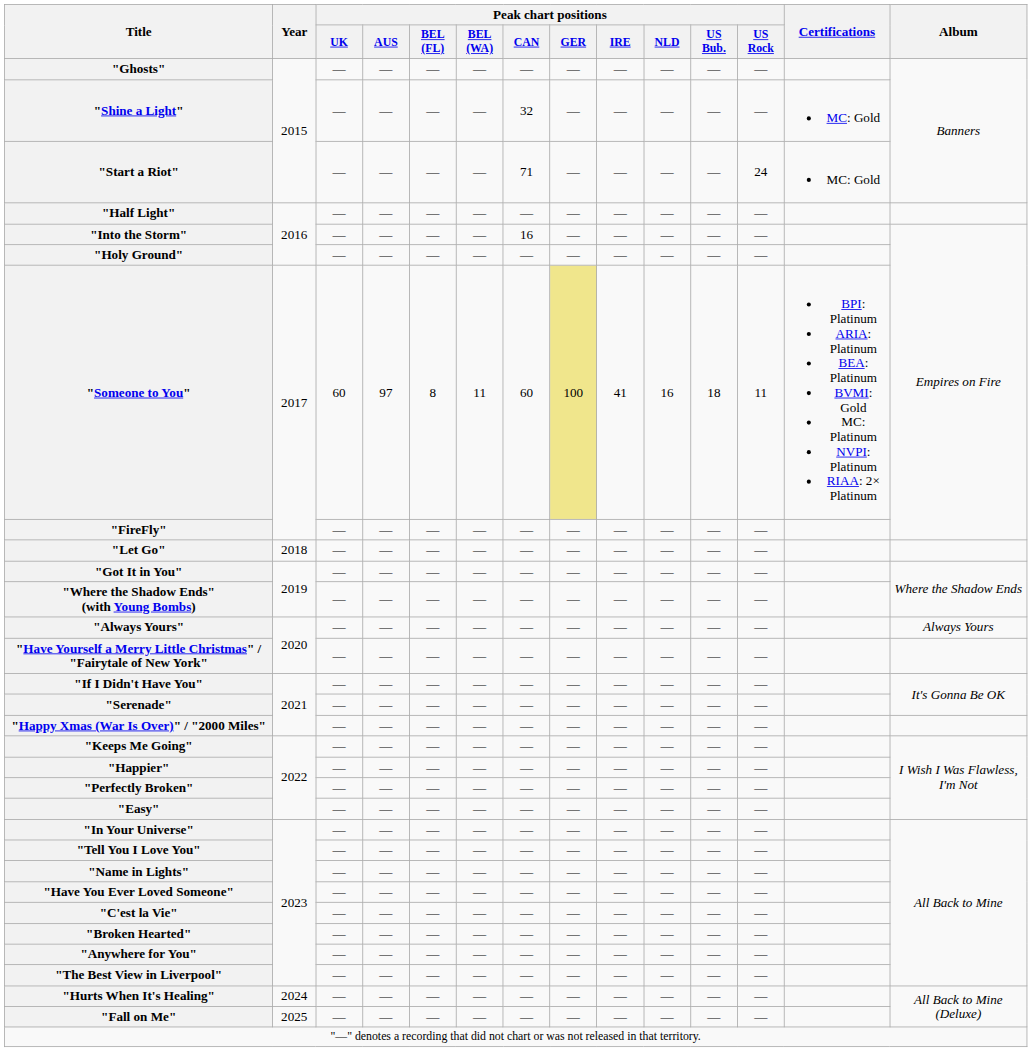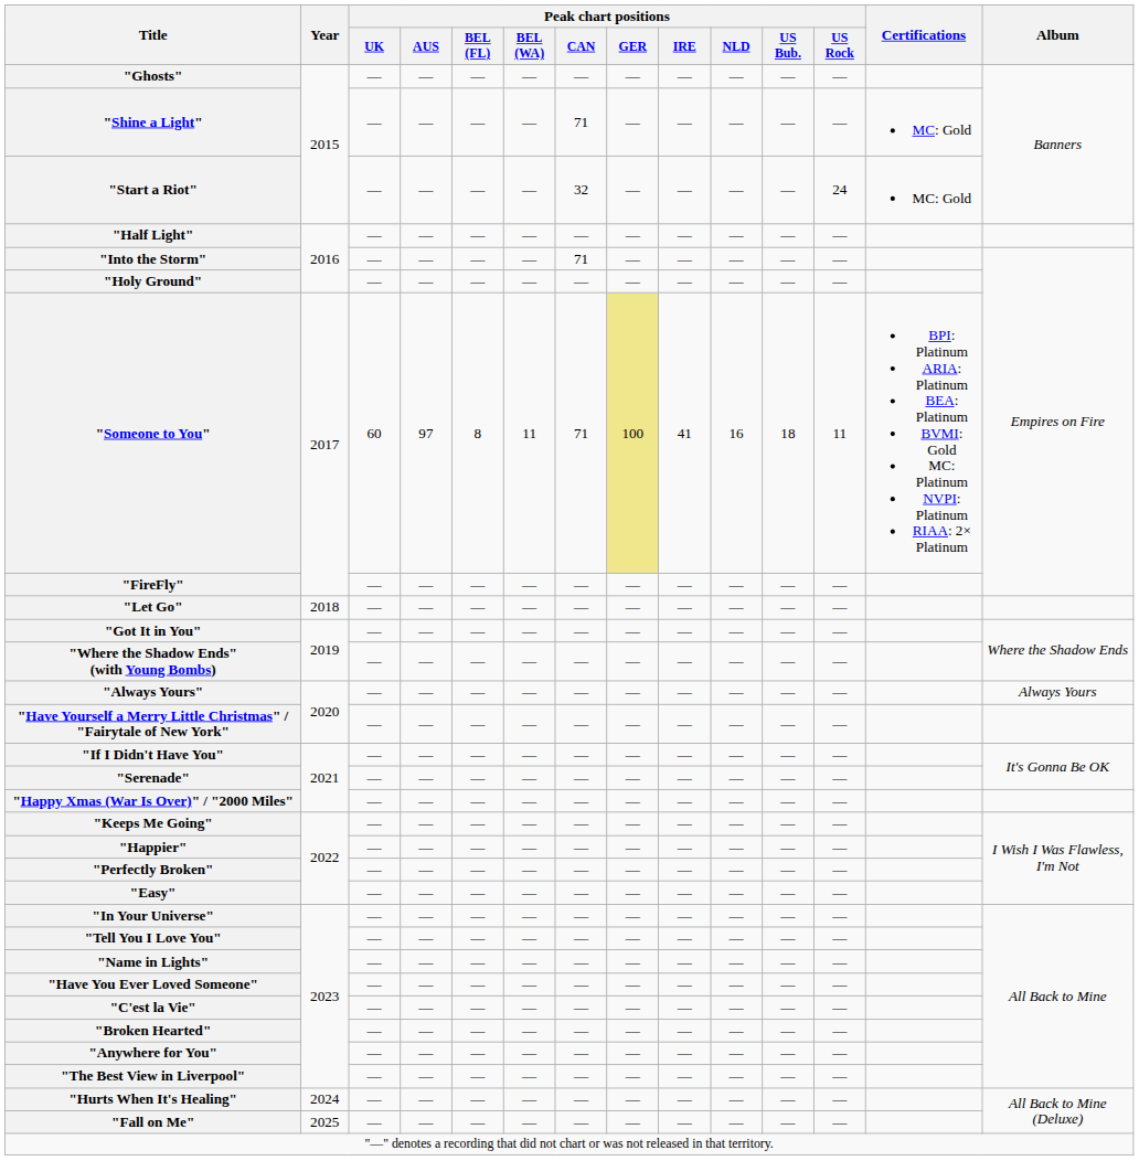 <table class="wikitable plainrowheaders" style="text-align:center;" border="1">
 <tr>
 <th scope="col" rowspan="2" style="width:20em;">Title</th>
 <th scope="col" rowspan="2" style="width:2.8em;">Year</th>
 <th scope="col" colspan="10">Peak chart positions</th>
 <th scope="col" rowspan="2"><a href='#'>Certifications</a></th>
 <th scope="col" rowspan="2" style="width:10em;">Album</th>
 </tr>
 <tr>
 <th scope="col" style="width:3.5em; font-size:90%;"><a href='#'>UK</a><br></th>
 <th scope="col" style="width:3.5em; font-size:90%;"><a href='#'>AUS</a><br></th>
 <th scope="col" style="width:3.5em; font-size:90%;"><a href='#'>BEL<br>(FL)</a><br></th>
 <th scope="col" style="width:3.5em; font-size:90%;"><a href='#'>BEL<br>(WA)</a><br></th>
 <th scope="col" style="width:3.5em; font-size:90%;"><a href='#'>CAN</a><br></th>
 <th scope="col" style="width:3.5em; font-size:90%;"><a href='#'>GER</a><br></th>
 <th scope="col" style="width:3.5em; font-size:90%;"><a href='#'>IRE</a><br></th>
 <th scope="col" style="width:3.5em; font-size:90%;"><a href='#'>NLD</a><br></th>
 <th scope="col" style="width:3.5em; font-size:90%;"><a href='#'>US<br>Bub.</a><br></th>
 <th scope="col" style="width:3.5em; font-size:90%;"><a href='#'>US<br>Rock</a><br></th>
 </tr>
 <tr>
 <th scope="row">"Ghosts" <br></th>
 <td rowspan="3">2015</td>
 <td>—</td>
 <td>—</td>
 <td>—</td>
 <td>—</td>
 <td>—</td>
 <td>—</td>
 <td>—</td>
 <td>—</td>
 <td>—</td>
 <td>—</td>
 <td></td>
 <td rowspan="3"><em>Banners</em></td>
 </tr>
 <tr>
 <th scope="row">"<a href='#'>Shine a Light</a>"</th>
 <td>—</td>
 <td>—</td>
 <td>—</td>
 <td>—</td>
-<td>32</td>
+<td>71</td>
 <td>—</td>
 <td>—</td>
 <td>—</td>
 <td>—</td>
 <td>—</td>
 <td><br><ul><li><a href='#'>MC</a>: Gold</li></ul></td>
 </tr>
 <tr>
 <th scope="row">"Start a Riot"</th>
 <td>—</td>
 <td>—</td>
 <td>—</td>
 <td>—</td>
-<td>71</td>
+<td>32</td>
 <td>—</td>
 <td>—</td>
 <td>—</td>
 <td>—</td>
 <td>24</td>
 <td><br><ul><li>MC: Gold</li></ul></td>
 </tr>
 <tr>
 <th scope="row">"Half Light"</th>
 <td rowspan="3">2016</td>
 <td>—</td>
 <td>—</td>
 <td>—</td>
 <td>—</td>
 <td>—</td>
 <td>—</td>
 <td>—</td>
 <td>—</td>
 <td>—</td>
 <td>—</td>
 <td></td>
 <td></td>
 </tr>
 <tr>
 <th scope="row">"Into the Storm"</th>
 <td>—</td>
 <td>—</td>
 <td>—</td>
 <td>—</td>
-<td>16</td>
+<td>71</td>
 <td>—</td>
 <td>—</td>
 <td>—</td>
 <td>—</td>
 <td>—</td>
 <td></td>
 <td rowspan="4"><em>Empires on Fire</em></td>
 </tr>
 <tr>
 <th scope="row">"Holy Ground"</th>
 <td>—</td>
 <td>—</td>
 <td>—</td>
 <td>—</td>
 <td>—</td>
 <td>—</td>
 <td>—</td>
 <td>—</td>
 <td>—</td>
 <td>—</td>
 <td></td>
 </tr>
 <tr>
 <th scope="row">"<a href='#'>Someone to You</a>"</th>
 <td rowspan="2">2017</td>
 <td>60</td>
 <td>97</td>
 <td>8</td>
 <td>11</td>
-<td>60</td>
+<td>71</td>
 <td style="background: khaki;">100</td>
 <td>41</td>
 <td>16</td>
 <td>18</td>
 <td>11</td>
 <td><br><ul><li><a href='#'>BPI</a>: Platinum</li><li><a href='#'>ARIA</a>: Platinum</li><li><a href='#'>BEA</a>: Platinum</li><li><a href='#'>BVMI</a>: Gold</li><li>MC: Platinum</li><li><a href='#'>NVPI</a>: Platinum</li><li><a href='#'>RIAA</a>: 2× Platinum</li></ul></td>
 </tr>
 <tr>
 <th scope="row">"FireFly"</th>
 <td>—</td>
 <td>—</td>
 <td>—</td>
 <td>—</td>
 <td>—</td>
 <td>—</td>
 <td>—</td>
 <td>—</td>
 <td>—</td>
 <td>—</td>
 <td></td>
 </tr>
 <tr>
 <th scope="row">"Let Go"</th>
 <td>2018</td>
 <td>—</td>
 <td>—</td>
 <td>—</td>
 <td>—</td>
 <td>—</td>
 <td>—</td>
 <td>—</td>
 <td>—</td>
 <td>—</td>
 <td>—</td>
 <td></td>
 <td></td>
 </tr>
 <tr>
 <th scope="row">"Got It in You"</th>
 <td rowspan="2">2019</td>
 <td>—</td>
 <td>—</td>
 <td>—</td>
 <td>—</td>
 <td>—</td>
 <td>—</td>
 <td>—</td>
 <td>—</td>
 <td>—</td>
 <td>—</td>
 <td></td>
 <td rowspan="2"><em>Where the Shadow Ends</em></td>
 </tr>
 <tr>
 <th scope="row">"Where the Shadow Ends" <br><span>(with <a href='#'>Young Bombs</a>)</span></th>
 <td>—</td>
 <td>—</td>
 <td>—</td>
 <td>—</td>
 <td>—</td>
 <td>—</td>
 <td>—</td>
 <td>—</td>
 <td>—</td>
 <td>—</td>
 <td></td>
 </tr>
 <tr>
 <th scope="row">"Always Yours"</th>
 <td rowspan="2">2020</td>
 <td>—</td>
 <td>—</td>
 <td>—</td>
 <td>—</td>
 <td>—</td>
 <td>—</td>
 <td>—</td>
 <td>—</td>
 <td>—</td>
 <td>—</td>
 <td></td>
 <td><em>Always Yours</em></td>
 </tr>
 <tr>
 <th scope="row">"<a href='#'>Have Yourself a Merry Little Christmas</a>" / "Fairytale of New York"</th>
 <td>—</td>
 <td>—</td>
 <td>—</td>
 <td>—</td>
 <td>—</td>
 <td>—</td>
 <td>—</td>
 <td>—</td>
 <td>—</td>
 <td>—</td>
 <td></td>
 <td></td>
 </tr>
 <tr>
 <th scope="row">"If I Didn't Have You"</th>
 <td rowspan="3">2021</td>
 <td>—</td>
 <td>—</td>
 <td>—</td>
 <td>—</td>
 <td>—</td>
 <td>—</td>
 <td>—</td>
 <td>—</td>
 <td>—</td>
 <td>—</td>
 <td></td>
 <td rowspan="2"><em>It's Gonna Be OK</em></td>
 </tr>
 <tr>
 <th scope="row">"Serenade"</th>
 <td>—</td>
 <td>—</td>
 <td>—</td>
 <td>—</td>
 <td>—</td>
 <td>—</td>
 <td>—</td>
 <td>—</td>
 <td>—</td>
 <td>—</td>
 <td></td>
 </tr>
 <tr>
 <th scope="row">"<a href='#'>Happy Xmas (War Is Over)</a>" / "2000 Miles"</th>
 <td>—</td>
 <td>—</td>
 <td>—</td>
 <td>—</td>
 <td>—</td>
 <td>—</td>
 <td>—</td>
 <td>—</td>
 <td>—</td>
 <td>—</td>
 <td></td>
 <td></td>
 </tr>
 <tr>
 <th scope="row">"Keeps Me Going"</th>
 <td rowspan=4>2022</td>
 <td>—</td>
 <td>—</td>
 <td>—</td>
 <td>—</td>
 <td>—</td>
 <td>—</td>
 <td>—</td>
 <td>—</td>
 <td>—</td>
 <td>—</td>
 <td></td>
 <td rowspan=4><em>I Wish I Was Flawless, I'm Not</em></td>
 </tr>
 <tr>
 <th scope="row">"Happier"</th>
 <td>—</td>
 <td>—</td>
 <td>—</td>
 <td>—</td>
 <td>—</td>
 <td>—</td>
 <td>—</td>
 <td>—</td>
 <td>—</td>
 <td>—</td>
 <td></td>
 </tr>
 <tr>
 <th scope="row">"Perfectly Broken"</th>
 <td>—</td>
 <td>—</td>
 <td>—</td>
 <td>—</td>
 <td>—</td>
 <td>—</td>
 <td>—</td>
 <td>—</td>
 <td>—</td>
 <td>—</td>
 <td></td>
 </tr>
 <tr>
 <th scope="row">"Easy"</th>
 <td>—</td>
 <td>—</td>
 <td>—</td>
 <td>—</td>
 <td>—</td>
 <td>—</td>
 <td>—</td>
 <td>—</td>
 <td>—</td>
 <td>—</td>
 <td></td>
 </tr>
 <tr>
 <th scope="row">"In Your Universe"</th>
 <td rowspan=8>2023</td>
 <td>—</td>
 <td>—</td>
 <td>—</td>
 <td>—</td>
 <td>—</td>
 <td>—</td>
 <td>—</td>
 <td>—</td>
 <td>—</td>
 <td>—</td>
 <td></td>
 <td rowspan=8><em>All Back to Mine</em></td>
 </tr>
 <tr>
 <th scope="row">"Tell You I Love You"</th>
 <td>—</td>
 <td>—</td>
 <td>—</td>
 <td>—</td>
 <td>—</td>
 <td>—</td>
 <td>—</td>
 <td>—</td>
 <td>—</td>
 <td>—</td>
 <td></td>
 </tr>
 <tr>
 <th scope="row">"Name in Lights"</th>
 <td>—</td>
 <td>—</td>
 <td>—</td>
 <td>—</td>
 <td>—</td>
 <td>—</td>
 <td>—</td>
 <td>—</td>
 <td>—</td>
 <td>—</td>
 <td></td>
 </tr>
 <tr>
 <th scope="row">"Have You Ever Loved Someone"</th>
 <td>—</td>
 <td>—</td>
 <td>—</td>
 <td>—</td>
 <td>—</td>
 <td>—</td>
 <td>—</td>
 <td>—</td>
 <td>—</td>
 <td>—</td>
 <td></td>
 </tr>
 <tr>
 <th scope="row">"C'est la Vie"</th>
 <td>—</td>
 <td>—</td>
 <td>—</td>
 <td>—</td>
 <td>—</td>
 <td>—</td>
 <td>—</td>
 <td>—</td>
 <td>—</td>
 <td>—</td>
 <td></td>
 </tr>
 <tr>
 <th scope="row">"Broken Hearted"</th>
 <td>—</td>
 <td>—</td>
 <td>—</td>
 <td>—</td>
 <td>—</td>
 <td>—</td>
 <td>—</td>
 <td>—</td>
 <td>—</td>
 <td>—</td>
 <td></td>
 </tr>
 <tr>
 <th scope="row">"Anywhere for You"</th>
 <td>—</td>
 <td>—</td>
 <td>—</td>
 <td>—</td>
 <td>—</td>
 <td>—</td>
 <td>—</td>
 <td>—</td>
 <td>—</td>
 <td>—</td>
 <td></td>
 </tr>
 <tr>
 <th scope="row">"The Best View in Liverpool"</th>
 <td>—</td>
 <td>—</td>
 <td>—</td>
 <td>—</td>
 <td>—</td>
 <td>—</td>
 <td>—</td>
 <td>—</td>
 <td>—</td>
 <td>—</td>
 <td></td>
 </tr>
 <tr>
 <th scope="row">"Hurts When It's Healing"</th>
 <td>2024</td>
 <td>—</td>
 <td>—</td>
 <td>—</td>
 <td>—</td>
 <td>—</td>
 <td>—</td>
 <td>—</td>
 <td>—</td>
 <td>—</td>
 <td>—</td>
 <td></td>
 <td rowspan=2><em>All Back to Mine (Deluxe)</em></td>
 </tr>
 <tr>
 <th scope="row">"Fall on Me"</th>
 <td>2025</td>
 <td>—</td>
 <td>—</td>
 <td>—</td>
 <td>—</td>
 <td>—</td>
 <td>—</td>
 <td>—</td>
 <td>—</td>
 <td>—</td>
 <td>—</td>
 <td></td>
 </tr>
 <tr>
 <td colspan="14" style="font-size:90%">"—" denotes a recording that did not chart or was not released in that territory.</td>
 </tr>
 </table>
